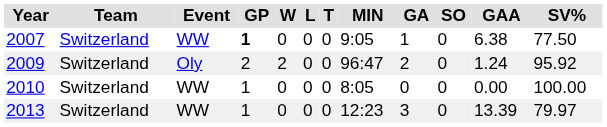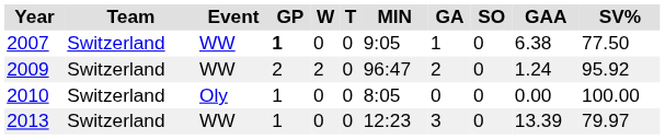 <table BORDER="0" CELLPADDING="2" CELLSPACING="0" width="35%">
 <tr ALIGN="center" bgcolor="#e0e0e0">
 <th>Year</th>
 <th>Team</th>
 <th>Event</th>
 <th>GP</th>
 <th>W</th>
-<th>L</th>
 <th>T</th>
 <th>MIN</th>
 <th>GA</th>
 <th>SO</th>
 <th>GAA</th>
 <th>SV%</th>
 </tr>
 <tr>
 <td><a href='#'>2007</a></td>
 <td><a href='#'>Switzerland</a></td>
 <td><a href='#'>WW</a></td>
 <td><strong>1</strong></td>
 <td>0</td>
 <td>0</td>
-<td>0</td>
 <td>9:05</td>
 <td>1</td>
 <td>0</td>
 <td>6.38</td>
 <td>77.50</td>
 </tr>
 <tr bgcolor="#f0f0f0">
 <td><a href='#'>2009</a></td>
 <td>Switzerland</td>
-<td><a href='#'>Oly</a></td>
+<td>WW</td>
 <td>2</td>
 <td>2</td>
-<td>0</td>
 <td>0</td>
 <td>96:47</td>
 <td>2</td>
 <td>0</td>
 <td>1.24</td>
 <td>95.92</td>
 </tr>
 <tr>
 <td><a href='#'>2010</a></td>
 <td>Switzerland</td>
-<td>WW</td>
+<td><a href='#'>Oly</a></td>
 <td>1</td>
-<td>0</td>
 <td>0</td>
 <td>0</td>
 <td>8:05</td>
 <td>0</td>
 <td>0</td>
 <td>0.00</td>
 <td>100.00</td>
 </tr>
 <tr bgcolor="#f0f0f0">
 <td><a href='#'>2013</a></td>
 <td>Switzerland</td>
 <td>WW</td>
 <td>1</td>
 <td>0</td>
 <td>0</td>
-<td>0</td>
 <td>12:23</td>
 <td>3</td>
 <td>0</td>
 <td>13.39</td>
 <td>79.97</td>
 </tr>
 </table>
